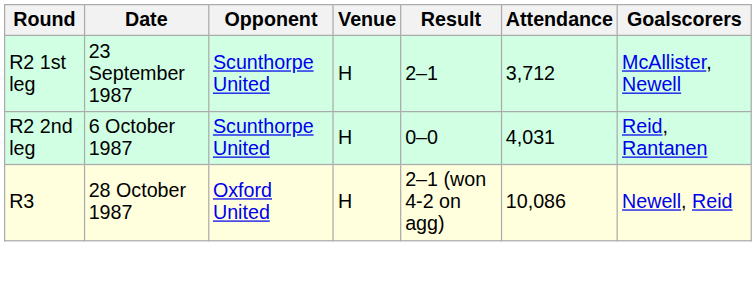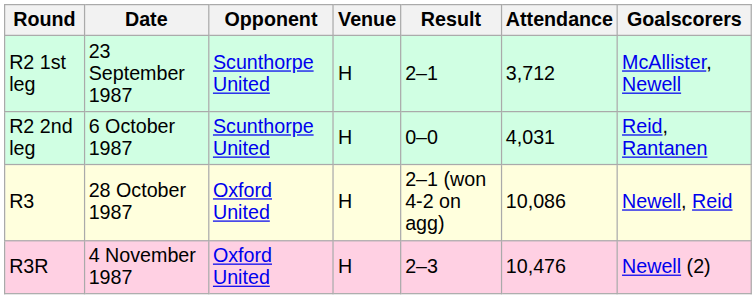 <table class="wikitable">
 <tr>
 <th>Round</th>
 <th>Date</th>
 <th>Opponent</th>
 <th>Venue</th>
 <th>Result</th>
 <th>Attendance</th>
 <th>Goalscorers</th>
 </tr>
 <tr style="background-color: #d0ffe3;">
 <td>R2 1st leg</td>
 <td>23 September 1987</td>
 <td><a href='#'>Scunthorpe United</a></td>
 <td>H</td>
 <td>2–1</td>
 <td>3,712</td>
 <td><a href='#'>McAllister</a>, <a href='#'>Newell</a></td>
 </tr>
 <tr style="background-color: #d0ffe3;">
 <td>R2 2nd leg</td>
 <td>6 October 1987</td>
 <td><a href='#'>Scunthorpe United</a></td>
 <td>H</td>
 <td>0–0</td>
 <td>4,031</td>
 <td><a href='#'>Reid</a>, <a href='#'>Rantanen</a></td>
 </tr>
 <tr style="background-color: #ffffdd;">
 <td>R3</td>
 <td>28 October 1987</td>
 <td><a href='#'>Oxford United</a></td>
 <td>H</td>
 <td>2–1 (won 4-2 on agg)</td>
 <td>10,086</td>
 <td><a href='#'>Newell</a>, <a href='#'>Reid</a></td>
 </tr>
+<tr style="background-color: #ffd0e3;">
+<td>R3R</td>
+<td>4 November 1987</td>
+<td><a href='#'>Oxford United</a></td>
+<td>H</td>
+<td>2–3</td>
+<td>10,476</td>
+<td><a href='#'>Newell</a> (2)</td>
+</tr>
 </table>
